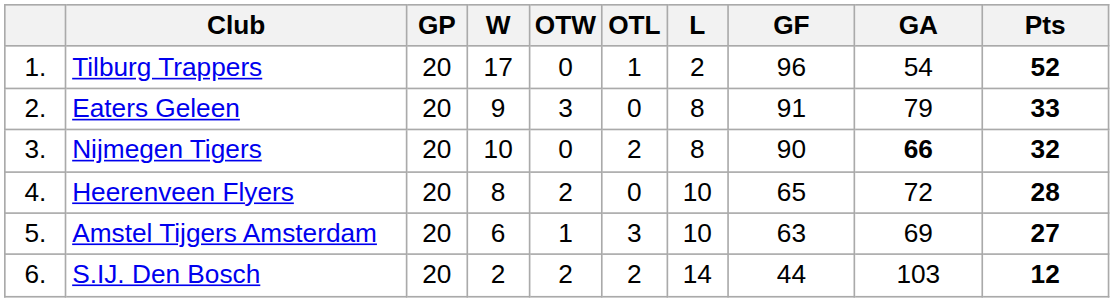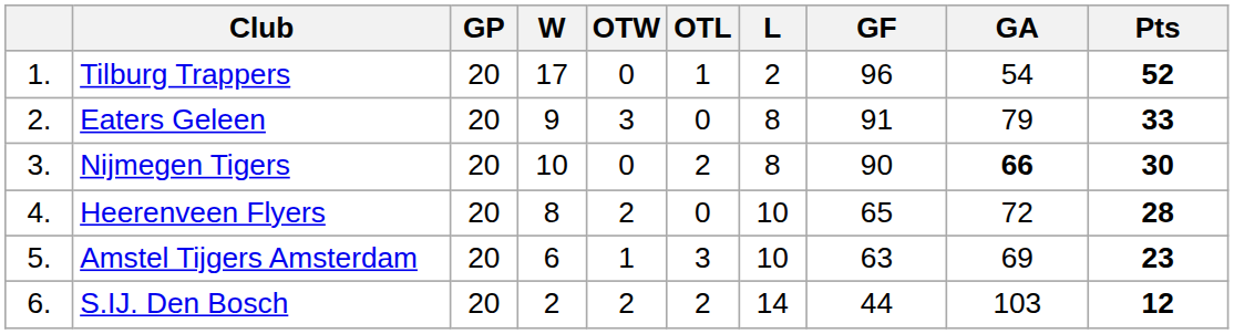 <table class="wikitable">
 <tr>
 <th width="30"></th>
 <th width="200">Club</th>
 <th width="30">GP</th>
 <th width="30">W</th>
 <th width="30">OTW</th>
 <th width="30">OTL</th>
 <th width="30">L</th>
 <th width="70">GF</th>
 <th width="70">GA</th>
 <th width="70">Pts</th>
 </tr>
 <tr bgcolor="#FFFFFF" align="center">
 <td>1.</td>
 <td align="left"><a href='#'>Tilburg Trappers</a></td>
 <td>20</td>
 <td>17</td>
 <td>0</td>
 <td>1</td>
 <td>2</td>
 <td>96</td>
 <td>54</td>
 <td><strong>52</strong></td>
 </tr>
 <tr bgcolor="#FFFFFF" align="center">
 <td>2.</td>
 <td align="left"><a href='#'>Eaters Geleen</a></td>
 <td>20</td>
 <td>9</td>
 <td>3</td>
 <td>0</td>
 <td>8</td>
 <td>91</td>
 <td>79</td>
 <td><strong>33</strong></td>
 </tr>
 <tr bgcolor="#FFFFFF" align="center">
 <td>3.</td>
 <td align="left"><a href='#'>Nijmegen Tigers</a></td>
 <td>20</td>
 <td>10</td>
 <td>0</td>
 <td>2</td>
 <td>8</td>
 <td>90</td>
 <td><strong>66</strong></td>
-<td><strong>32</strong></td>
+<td><strong>30</strong></td>
 </tr>
 <tr bgcolor="#FFFFFF" align="center">
 <td>4.</td>
 <td align="left"><a href='#'>Heerenveen Flyers</a></td>
 <td>20</td>
 <td>8</td>
 <td>2</td>
 <td>0</td>
 <td>10</td>
 <td>65</td>
 <td>72</td>
 <td><strong>28</strong></td>
 </tr>
 <tr bgcolor="#FFFFFF" align="center">
 <td>5.</td>
 <td align="left"><a href='#'>Amstel Tijgers Amsterdam</a></td>
 <td>20</td>
 <td>6</td>
 <td>1</td>
 <td>3</td>
 <td>10</td>
 <td>63</td>
 <td>69</td>
-<td><strong>27</strong></td>
+<td><strong>23</strong></td>
 </tr>
 <tr bgcolor="#FFFFFF" align="center">
 <td>6.</td>
 <td align="left"><a href='#'>S.IJ. Den Bosch</a></td>
 <td>20</td>
 <td>2</td>
 <td>2</td>
 <td>2</td>
 <td>14</td>
 <td>44</td>
 <td>103</td>
 <td><strong>12</strong></td>
 </tr>
 </table>
